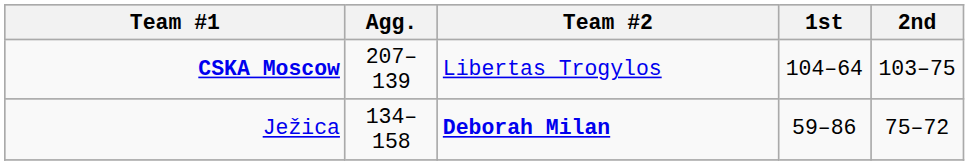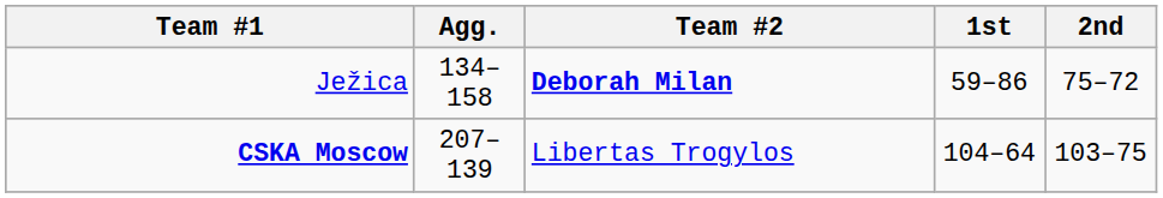 <table class=wikitable style="text-align:center">
 <tr>
 <th width=200>Team #1</th>
 <th width=50>Agg.</th>
 <th width=200>Team #2</th>
 <th width=50>1st</th>
 <th width=50>2nd</th>
 </tr>
 <tr>
+<td align=right><a href='#'>Ježica</a> </td>
+<td>134–158</td>
+<td align=left> <strong><a href='#'>Deborah Milan</a></strong></td>
+<td align=center>59–86</td>
+<td align=center>75–72</td>
+</tr>
+<tr>
 <td align=right><strong><a href='#'>CSKA Moscow</a></strong> </td>
 <td>207–139</td>
 <td align=left> <a href='#'>Libertas Trogylos</a></td>
 <td align=center>104–64</td>
 <td align=center>103–75</td>
 </tr>
-<tr>
-<td align=right><a href='#'>Ježica</a> </td>
-<td>134–158</td>
-<td align=left> <strong><a href='#'>Deborah Milan</a></strong></td>
-<td align=center>59–86</td>
-<td align=center>75–72</td>
-</tr>
 </table>
